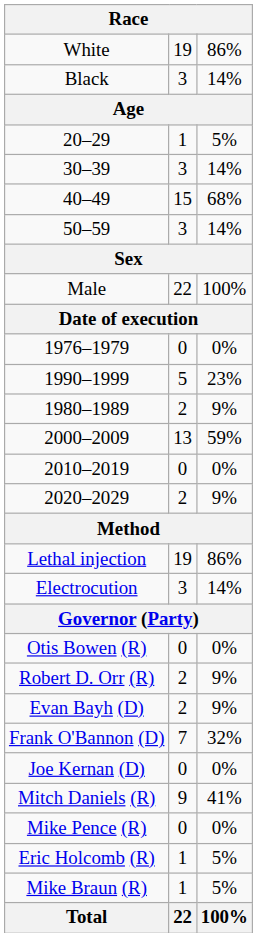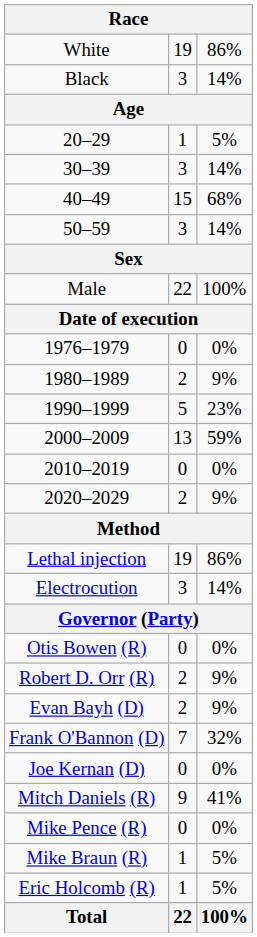 <table class="wikitable" style="text-align:center;">
 <tr>
 <th colspan="3">Race</th>
 </tr>
 <tr>
 <td>White</td>
 <td>19</td>
 <td>86%</td>
 </tr>
 <tr>
 <td>Black</td>
 <td>3</td>
 <td>14%</td>
 </tr>
 <tr>
 <th colspan="3">Age</th>
 </tr>
 <tr>
 <td>20–29</td>
 <td>1</td>
 <td>5%</td>
 </tr>
 <tr>
 <td>30–39</td>
 <td>3</td>
 <td>14%</td>
 </tr>
 <tr>
 <td>40–49</td>
 <td>15</td>
 <td>68%</td>
 </tr>
 <tr>
 <td>50–59</td>
 <td>3</td>
 <td>14%</td>
 </tr>
 <tr>
 <th colspan="3">Sex</th>
 </tr>
 <tr>
 <td>Male</td>
 <td>22</td>
 <td>100%</td>
 </tr>
 <tr>
 <th colspan="3">Date of execution</th>
 </tr>
 <tr>
 <td>1976–1979</td>
 <td>0</td>
 <td>0%</td>
 </tr>
 <tr>
+<td>1980–1989</td>
+<td>2</td>
+<td>9%</td>
+</tr>
+<tr>
 <td>1990–1999</td>
 <td>5</td>
 <td>23%</td>
-</tr>
-<tr>
-<td>1980–1989</td>
-<td>2</td>
-<td>9%</td>
 </tr>
 <tr>
 <td>2000–2009</td>
 <td>13</td>
 <td>59%</td>
 </tr>
 <tr>
 <td>2010–2019</td>
 <td>0</td>
 <td>0%</td>
 </tr>
 <tr>
 <td>2020–2029</td>
 <td>2</td>
 <td>9%</td>
 </tr>
 <tr>
 <th colspan="3">Method</th>
 </tr>
 <tr>
 <td><a href='#'>Lethal injection</a></td>
 <td>19</td>
 <td>86%</td>
 </tr>
 <tr>
 <td><a href='#'>Electrocution</a></td>
 <td>3</td>
 <td>14%</td>
 </tr>
 <tr>
 <th colspan="3"><a href='#'>Governor</a> (<a href='#'>Party</a>)</th>
 </tr>
 <tr>
 <td><a href='#'>Otis Bowen</a> <a href='#'>(R)</a></td>
 <td>0</td>
 <td>0%</td>
 </tr>
 <tr>
 <td><a href='#'>Robert D. Orr</a> <a href='#'>(R)</a></td>
 <td>2</td>
 <td>9%</td>
 </tr>
 <tr>
 <td><a href='#'>Evan Bayh</a> <a href='#'>(D)</a></td>
 <td>2</td>
 <td>9%</td>
 </tr>
 <tr>
 <td><a href='#'>Frank O'Bannon</a> <a href='#'>(D)</a></td>
 <td>7</td>
 <td>32%</td>
 </tr>
 <tr>
 <td><a href='#'>Joe Kernan</a> <a href='#'>(D)</a></td>
 <td>0</td>
 <td>0%</td>
 </tr>
 <tr>
 <td><a href='#'>Mitch Daniels</a> <a href='#'>(R)</a></td>
 <td>9</td>
 <td>41%</td>
 </tr>
 <tr>
 <td><a href='#'>Mike Pence</a> <a href='#'>(R)</a></td>
 <td>0</td>
 <td>0%</td>
 </tr>
 <tr>
-<td><a href='#'>Eric Holcomb</a> <a href='#'>(R)</a></td>
+<td><a href='#'>Mike Braun</a> <a href='#'>(R)</a></td>
 <td>1</td>
 <td>5%</td>
 </tr>
 <tr>
-<td><a href='#'>Mike Braun</a> <a href='#'>(R)</a></td>
+<td><a href='#'>Eric Holcomb</a> <a href='#'>(R)</a></td>
 <td>1</td>
 <td>5%</td>
 </tr>
 <tr>
 <th>Total</th>
 <th>22</th>
 <th>100%</th>
 </tr>
 </table>
